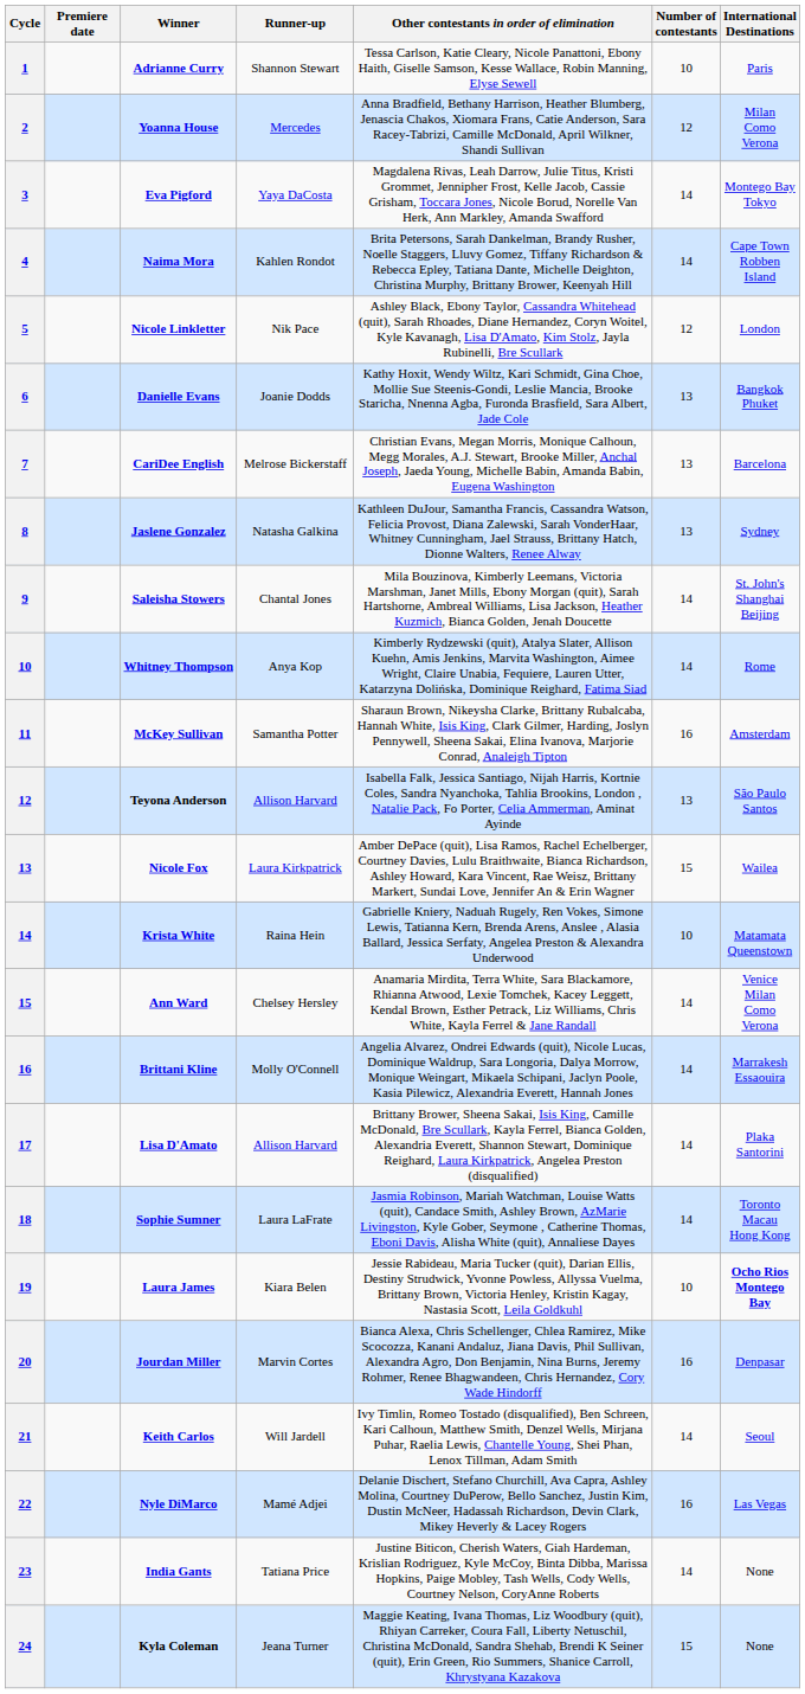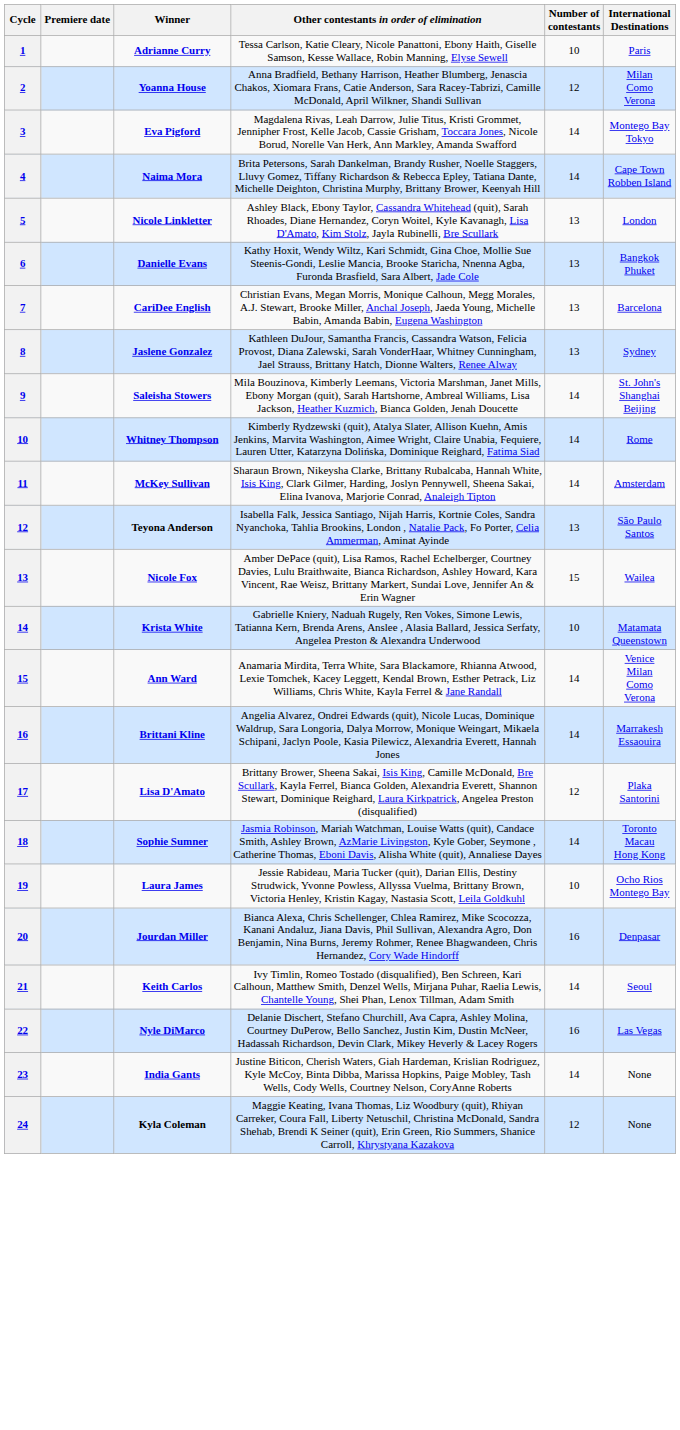 <table class="wikitable" style="font-size:90%; width:100%; text-align: center;">
 <tr>
 <th style="width:5%;">Cycle</th>
 <th style="width:10%;">Premiere date</th>
 <th width=16%>Winner</th>
-<th width=16%>Runner-up</th>
 <th style="width:43%;">Other contestants <em>in order of elimination</em></th>
 <th style="width:3%;">Number of contestants</th>
 <th style="width:8%;">International Destinations</th>
 </tr>
 <tr>
 <th><a href='#'>1</a></th>
 <td></td>
 <td><strong><a href='#'>Adrianne Curry</a></strong></td>
-<td>Shannon Stewart</td>
 <td>Tessa Carlson, Katie Cleary, Nicole Panattoni, Ebony Haith, Giselle Samson, Kesse Wallace, Robin Manning, <a href='#'>Elyse Sewell</a></td>
 <td>10</td>
 <td><a href='#'>Paris</a></td>
 </tr>
 <tr style="background: #D0E6FF">
 <th><a href='#'>2</a></th>
 <td></td>
 <td><strong><a href='#'>Yoanna House</a></strong></td>
-<td><a href='#'>Mercedes </a></td>
 <td>Anna Bradfield, Bethany Harrison, Heather Blumberg, Jenascia Chakos, Xiomara Frans, Catie Anderson, Sara Racey-Tabrizi, Camille McDonald, April Wilkner, Shandi Sullivan</td>
 <td>12</td>
 <td><a href='#'>Milan</a><br><a href='#'>Como</a><br><a href='#'>Verona</a></td>
 </tr>
 <tr>
 <th><a href='#'>3</a></th>
 <td></td>
 <td><strong><a href='#'>Eva Pigford</a></strong></td>
-<td><a href='#'>Yaya DaCosta</a></td>
 <td>Magdalena Rivas, Leah Darrow, Julie Titus, Kristi Grommet, Jennipher Frost, Kelle Jacob, Cassie Grisham, <a href='#'>Toccara Jones</a>, Nicole Borud, Norelle Van Herk, Ann Markley, Amanda Swafford</td>
 <td>14</td>
 <td><a href='#'>Montego Bay</a><br><a href='#'>Tokyo</a></td>
 </tr>
 <tr style="background: #D0E6FF">
 <th><a href='#'>4</a></th>
 <td></td>
 <td><strong><a href='#'>Naima Mora</a></strong></td>
-<td>Kahlen Rondot</td>
 <td>Brita Petersons, Sarah Dankelman, Brandy Rusher, Noelle Staggers, Lluvy Gomez, Tiffany Richardson & Rebecca Epley, Tatiana Dante, Michelle Deighton, Christina Murphy, Brittany Brower, Keenyah Hill</td>
 <td>14</td>
 <td><a href='#'>Cape Town</a><br><a href='#'>Robben Island</a></td>
 </tr>
 <tr>
 <th><a href='#'>5</a></th>
 <td></td>
 <td><strong><a href='#'>Nicole Linkletter</a></strong></td>
-<td>Nik Pace</td>
 <td>Ashley Black, Ebony Taylor, <a href='#'>Cassandra Whitehead</a> (quit), Sarah Rhoades, Diane Hernandez, Coryn Woitel, Kyle Kavanagh, <a href='#'>Lisa D'Amato</a>, <a href='#'>Kim Stolz</a>, Jayla Rubinelli, <a href='#'>Bre Scullark</a></td>
-<td>12</td>
+<td>13</td>
 <td><a href='#'>London</a></td>
 </tr>
 <tr style="background: #D0E6FF">
 <th><a href='#'>6</a></th>
 <td></td>
 <td><strong><a href='#'>Danielle Evans</a></strong></td>
-<td>Joanie Dodds</td>
 <td>Kathy Hoxit, Wendy Wiltz, Kari Schmidt, Gina Choe, Mollie Sue Steenis-Gondi, Leslie Mancia, Brooke Staricha, Nnenna Agba, Furonda Brasfield, Sara Albert, <a href='#'>Jade Cole</a></td>
 <td>13</td>
 <td><a href='#'>Bangkok</a><br><a href='#'>Phuket</a></td>
 </tr>
 <tr>
 <th><a href='#'>7</a></th>
 <td></td>
 <td><strong><a href='#'>CariDee English</a></strong></td>
-<td>Melrose Bickerstaff</td>
 <td>Christian Evans, Megan Morris, Monique Calhoun, Megg Morales, A.J. Stewart, Brooke Miller, <a href='#'>Anchal Joseph</a>, Jaeda Young, Michelle Babin, Amanda Babin, <a href='#'>Eugena Washington</a></td>
 <td>13</td>
 <td><a href='#'>Barcelona</a></td>
 </tr>
 <tr style="background: #D0E6FF">
 <th><a href='#'>8</a></th>
 <td></td>
 <td><strong><a href='#'>Jaslene Gonzalez</a></strong></td>
-<td>Natasha Galkina</td>
 <td>Kathleen DuJour, Samantha Francis, Cassandra Watson, Felicia Provost, Diana Zalewski, Sarah VonderHaar, Whitney Cunningham, Jael Strauss, Brittany Hatch, Dionne Walters, <a href='#'>Renee Alway</a></td>
 <td>13</td>
 <td><a href='#'>Sydney</a></td>
 </tr>
 <tr>
 <th><a href='#'>9</a></th>
 <td></td>
 <td><strong><a href='#'>Saleisha Stowers</a></strong></td>
-<td>Chantal Jones</td>
 <td>Mila Bouzinova, Kimberly Leemans, Victoria Marshman, Janet Mills, Ebony Morgan (quit), Sarah Hartshorne, Ambreal Williams, Lisa Jackson, <a href='#'>Heather Kuzmich</a>, Bianca Golden, Jenah Doucette</td>
 <td>14</td>
 <td><a href='#'>St. John's</a><br><a href='#'>Shanghai</a><br><a href='#'>Beijing</a></td>
 </tr>
 <tr style="background: #D0E6FF">
 <th><a href='#'>10</a></th>
 <td></td>
 <td><strong><a href='#'>Whitney Thompson</a></strong></td>
-<td>Anya Kop</td>
 <td>Kimberly Rydzewski (quit), Atalya Slater, Allison Kuehn, Amis Jenkins, Marvita Washington, Aimee Wright, Claire Unabia,  Fequiere, Lauren Utter, Katarzyna Dolińska, Dominique Reighard, <a href='#'>Fatima Siad</a></td>
 <td>14</td>
 <td><a href='#'>Rome</a></td>
 </tr>
 <tr>
 <th><a href='#'>11</a></th>
 <td></td>
 <td><strong><a href='#'>McKey Sullivan</a></strong></td>
-<td>Samantha Potter</td>
 <td>Sharaun Brown, Nikeysha Clarke, Brittany Rubalcaba, Hannah White, <a href='#'>Isis King</a>, Clark Gilmer,  Harding, Joslyn Pennywell, Sheena Sakai, Elina Ivanova, Marjorie Conrad, <a href='#'>Analeigh Tipton</a></td>
-<td>16</td>
+<td>14</td>
 <td><a href='#'>Amsterdam</a></td>
 </tr>
 <tr style="background: #D0E6FF">
 <th><a href='#'>12</a></th>
 <td></td>
 <td><strong>Teyona Anderson</strong></td>
-<td><a href='#'>Allison Harvard</a></td>
 <td>Isabella Falk, Jessica Santiago, Nijah Harris, Kortnie Coles, Sandra Nyanchoka, Tahlia Brookins, London , <a href='#'>Natalie Pack</a>, Fo Porter, <a href='#'>Celia Ammerman</a>, Aminat Ayinde</td>
 <td>13</td>
 <td><a href='#'>São Paulo</a><br><a href='#'>Santos</a></td>
 </tr>
 <tr>
 <th><a href='#'>13</a></th>
 <td></td>
 <td><strong><a href='#'>Nicole Fox</a></strong></td>
-<td><a href='#'>Laura Kirkpatrick</a></td>
 <td>Amber DePace (quit), Lisa Ramos, Rachel Echelberger, Courtney Davies, Lulu Braithwaite, Bianca Richardson, Ashley Howard, Kara Vincent, Rae Weisz, Brittany Markert, Sundai Love, Jennifer An & Erin Wagner</td>
 <td>15</td>
 <td><a href='#'>Wailea</a></td>
 </tr>
 <tr style="background: #D0E6FF">
 <th><a href='#'>14</a></th>
 <td></td>
 <td><strong><a href='#'>Krista White</a></strong></td>
-<td>Raina Hein</td>
 <td>Gabrielle Kniery, Naduah Rugely, Ren Vokes, Simone Lewis, Tatianna Kern, Brenda Arens, Anslee , Alasia Ballard, Jessica Serfaty, Angelea Preston & Alexandra Underwood</td>
 <td>10</td>
 <td><br><a href='#'>Matamata</a><br><a href='#'>Queenstown</a><br></td>
 </tr>
 <tr>
 <th><a href='#'>15</a></th>
 <td></td>
 <td><strong><a href='#'>Ann Ward</a></strong></td>
-<td>Chelsey Hersley</td>
 <td>Anamaria Mirdita, Terra White, Sara Blackamore, Rhianna Atwood, Lexie Tomchek, Kacey Leggett, Kendal Brown, Esther Petrack, Liz Williams, Chris White, Kayla Ferrel & <a href='#'>Jane Randall</a></td>
 <td>14</td>
 <td><a href='#'>Venice</a><br><a href='#'>Milan</a><br><a href='#'>Como</a><br><a href='#'>Verona</a><br></td>
 </tr>
 <tr style="background: #D0E6FF">
 <th><a href='#'>16</a></th>
 <td></td>
 <td><strong><a href='#'>Brittani Kline</a></strong></td>
-<td>Molly O'Connell</td>
 <td>Angelia Alvarez, Ondrei Edwards (quit), Nicole Lucas, Dominique Waldrup, Sara Longoria, Dalya Morrow, Monique Weingart, Mikaela Schipani, Jaclyn Poole, Kasia Pilewicz, Alexandria Everett, Hannah Jones</td>
 <td>14</td>
 <td><a href='#'>Marrakesh</a><br><a href='#'>Essaouira</a></td>
 </tr>
 <tr>
 <th><a href='#'>17</a></th>
 <td></td>
 <td><strong><a href='#'>Lisa D'Amato</a></strong></td>
-<td><a href='#'>Allison Harvard</a></td>
 <td>Brittany Brower, Sheena Sakai, <a href='#'>Isis King</a>, Camille McDonald, <a href='#'>Bre Scullark</a>, Kayla Ferrel,  Bianca Golden, Alexandria Everett, Shannon Stewart, Dominique Reighard, <a href='#'>Laura Kirkpatrick</a>, Angelea Preston (disqualified)</td>
-<td>14</td>
+<td>12</td>
 <td><a href='#'>Plaka</a><br><a href='#'>Santorini</a></td>
 </tr>
 <tr style="background: #D0E6FF">
 <th><a href='#'>18</a></th>
 <td></td>
 <td><strong><a href='#'>Sophie Sumner</a></strong></td>
-<td>Laura LaFrate</td>
 <td><a href='#'>Jasmia Robinson</a>, Mariah Watchman, Louise Watts (quit), Candace Smith, Ashley Brown, <a href='#'>AzMarie Livingston</a>, Kyle Gober, Seymone , Catherine Thomas, <a href='#'>Eboni Davis</a>, Alisha White (quit), Annaliese Dayes</td>
 <td>14</td>
 <td><a href='#'>Toronto</a><br><a href='#'>Macau</a><br><a href='#'>Hong Kong</a></td>
 </tr>
 <tr>
 <th><a href='#'>19</a></th>
 <td></td>
 <td><strong><a href='#'>Laura James</a></strong></td>
-<td>Kiara Belen</td>
 <td>Jessie Rabideau, Maria Tucker (quit), Darian Ellis, Destiny Strudwick, Yvonne Powless, Allyssa Vuelma, Brittany Brown, Victoria Henley, Kristin Kagay, Nastasia Scott, <a href='#'>Leila Goldkuhl</a></td>
 <td>10</td>
-<td><strong><a href='#'>Ocho Rios</a><br><a href='#'>Montego Bay</a></strong></td>
+<td><a href='#'>Ocho Rios</a><br><a href='#'>Montego Bay</a></td>
 </tr>
 <tr style="background: #D0E6FF">
 <th><a href='#'>20</a></th>
 <td></td>
 <td><strong><a href='#'>Jourdan Miller</a></strong></td>
-<td>Marvin Cortes</td>
 <td>Bianca Alexa, Chris Schellenger, Chlea Ramirez, Mike Scocozza, Kanani Andaluz, Jiana Davis, Phil Sullivan, Alexandra Agro, Don Benjamin, Nina Burns, Jeremy Rohmer, Renee Bhagwandeen, Chris Hernandez, <a href='#'>Cory Wade Hindorff</a></td>
 <td>16</td>
 <td><a href='#'>Denpasar</a></td>
 </tr>
 <tr>
 <th><a href='#'>21</a></th>
 <td></td>
 <td><strong><a href='#'>Keith Carlos</a></strong></td>
-<td>Will Jardell</td>
 <td>Ivy Timlin, Romeo Tostado (disqualified), Ben Schreen, Kari Calhoun, Matthew Smith, Denzel Wells, Mirjana Puhar, Raelia Lewis, <a href='#'>Chantelle Young</a>, Shei Phan, Lenox Tillman, Adam Smith</td>
 <td>14</td>
 <td><a href='#'>Seoul</a></td>
 </tr>
 <tr style="background: #D0E6FF">
 <th><a href='#'>22</a></th>
 <td></td>
 <td><strong><a href='#'>Nyle DiMarco</a></strong></td>
-<td>Mamé Adjei</td>
 <td>Delanie Dischert, Stefano Churchill, Ava Capra, Ashley Molina, Courtney DuPerow, Bello Sanchez, Justin Kim, Dustin McNeer, Hadassah Richardson, Devin Clark, Mikey Heverly & Lacey Rogers</td>
 <td>16</td>
 <td><a href='#'>Las Vegas</a></td>
 </tr>
 <tr>
 <th><a href='#'>23</a></th>
 <td></td>
 <td><strong><a href='#'>India Gants</a></strong></td>
-<td>Tatiana Price</td>
 <td>Justine Biticon, Cherish Waters, Giah Hardeman, Krislian Rodriguez, Kyle McCoy, Binta Dibba, Marissa Hopkins, Paige Mobley, Tash Wells, Cody Wells, Courtney Nelson, CoryAnne Roberts</td>
 <td>14</td>
 <td>None</td>
 </tr>
 <tr style="background: #D0E6FF">
 <th><a href='#'>24</a></th>
 <td></td>
 <td><strong>Kyla Coleman</strong></td>
-<td>Jeana Turner</td>
 <td>Maggie Keating, Ivana Thomas, Liz Woodbury (quit), Rhiyan Carreker, Coura Fall, Liberty Netuschil, Christina McDonald, Sandra Shehab, Brendi K Seiner (quit), Erin Green, Rio Summers, Shanice Carroll, <a href='#'>Khrystyana Kazakova</a></td>
-<td>15</td>
+<td>12</td>
 <td>None</td>
 </tr>
 </table>
